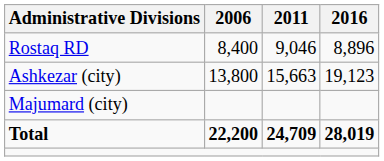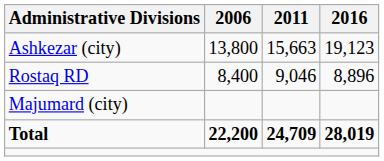 <table class="wikitable">
 <tr>
 <th>Administrative Divisions</th>
 <th>2006</th>
 <th>2011</th>
 <th>2016</th>
 </tr>
 <tr>
+<td><a href='#'>Ashkezar</a> (city)</td>
+<td style="text-align: right;">13,800</td>
+<td style="text-align: right;">15,663</td>
+<td style="text-align: right;">19,123</td>
+</tr>
+<tr>
 <td><a href='#'>Rostaq RD</a></td>
 <td style="text-align: right;">8,400</td>
 <td style="text-align: right;">9,046</td>
 <td style="text-align: right;">8,896</td>
-</tr>
-<tr>
-<td><a href='#'>Ashkezar</a> (city)</td>
-<td style="text-align: right;">13,800</td>
-<td style="text-align: right;">15,663</td>
-<td style="text-align: right;">19,123</td>
 </tr>
 <tr>
 <td><a href='#'>Majumard</a> (city)</td>
 <td style="text-align: right;"></td>
 <td style="text-align: right;"></td>
 <td style="text-align: right;"></td>
 </tr>
 <tr>
 <td><strong>Total</strong></td>
 <td style="text-align: right;"><strong>22,200</strong></td>
 <td style="text-align: right;"><strong>24,709</strong></td>
 <td style="text-align: right;"><strong>28,019</strong></td>
 </tr>
 <tr>
 <td colspan=4></td>
 </tr>
 </table>
